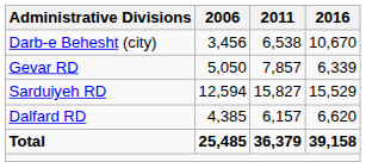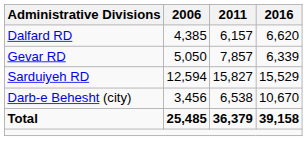 <table class="wikitable">
 <tr>
 <th>Administrative Divisions</th>
 <th>2006</th>
 <th>2011</th>
 <th>2016</th>
 </tr>
 <tr>
-<td><a href='#'>Darb-e Behesht</a> (city)</td>
-<td style="text-align: right;">3,456</td>
-<td style="text-align: right;">6,538</td>
-<td style="text-align: right;">10,670</td>
+<td><a href='#'>Dalfard RD</a></td>
+<td style="text-align: right;">4,385</td>
+<td style="text-align: right;">6,157</td>
+<td style="text-align: right;">6,620</td>
 </tr>
 <tr>
 <td><a href='#'>Gevar RD</a></td>
 <td style="text-align: right;">5,050</td>
 <td style="text-align: right;">7,857</td>
 <td style="text-align: right;">6,339</td>
 </tr>
 <tr>
 <td><a href='#'>Sarduiyeh RD</a></td>
 <td style="text-align: right;">12,594</td>
 <td style="text-align: right;">15,827</td>
 <td style="text-align: right;">15,529</td>
 </tr>
 <tr>
-<td><a href='#'>Dalfard RD</a></td>
-<td style="text-align: right;">4,385</td>
-<td style="text-align: right;">6,157</td>
-<td style="text-align: right;">6,620</td>
+<td><a href='#'>Darb-e Behesht</a> (city)</td>
+<td style="text-align: right;">3,456</td>
+<td style="text-align: right;">6,538</td>
+<td style="text-align: right;">10,670</td>
 </tr>
 <tr>
 <td><strong>Total</strong></td>
 <td style="text-align: right;"><strong>25,485</strong></td>
 <td style="text-align: right;"><strong>36,379</strong></td>
 <td style="text-align: right;"><strong>39,158</strong></td>
 </tr>
 <tr>
 <td colspan=4></td>
 </tr>
 </table>
